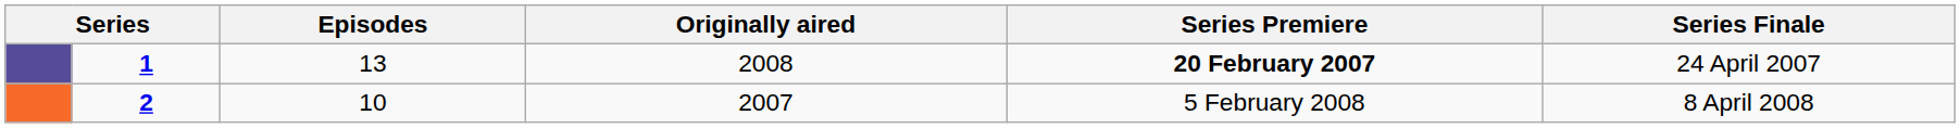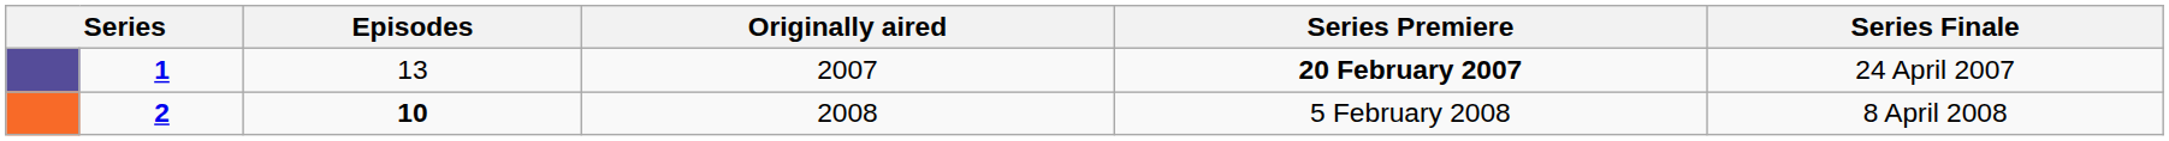 <table class="wikitable plainrowheaders" width=100% |>
 <tr>
 <th colspan="2">Series</th>
 <th>Episodes</th>
 <th>Originally aired</th>
 <th>Series Premiere</th>
 <th>Series Finale</th>
 </tr>
 <tr>
 <td bgcolor=554C99 height="10px"></td>
 <td align="center"><strong><a href='#'>1</a></strong></td>
 <td align="center">13</td>
-<td align="center">2008</td>
+<td align="center">2007</td>
 <td align="center"><strong>20 February 2007</strong></td>
 <td align="center">24 April 2007</td>
 </tr>
 <tr>
 <td bgcolor=F86A28 height="10px"></td>
 <td align="center"><strong><a href='#'>2</a></strong></td>
-<td align="center">10</td>
-<td align="center">2007</td>
+<td align="center"><strong>10</strong></td>
+<td align="center">2008</td>
 <td align="center">5 February 2008</td>
 <td align="center">8 April 2008</td>
 </tr>
 </table>
